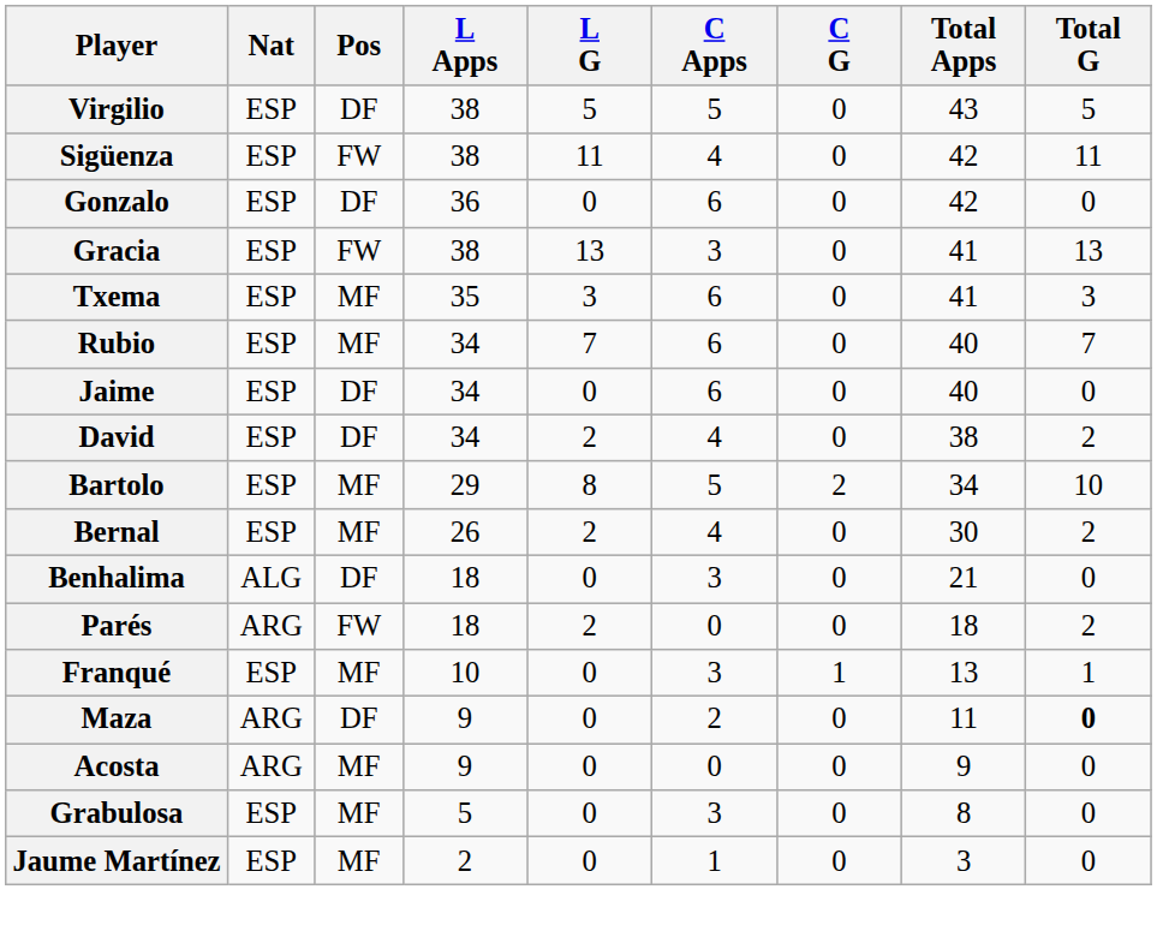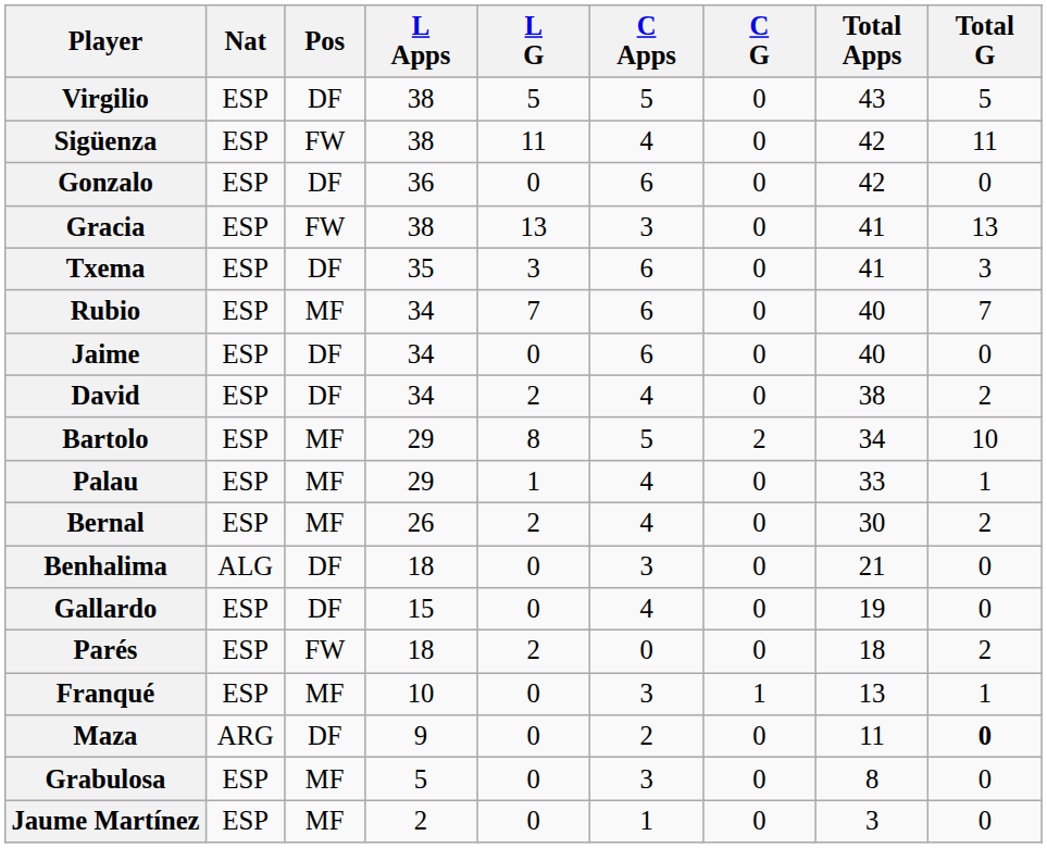 <table class="wikitable sortable" style="text-align:center">
 <tr>
 <th>Player</th>
 <th width="40">Nat</th>
 <th width="40">Pos</th>
 <th width="60"><a href='#'>L</a><br>Apps</th>
 <th width="60"><a href='#'>L</a><br> G</th>
 <th width="60"><a href='#'>C</a><br>Apps</th>
 <th width="60"><a href='#'>C</a><br> G</th>
 <th width="60">Total<br>Apps</th>
 <th width="60">Total<br> G</th>
 </tr>
 <tr>
 <th>Virgilio</th>
 <td>ESP</td>
 <td>DF</td>
 <td>38</td>
 <td>5</td>
 <td>5</td>
 <td>0</td>
 <td>43</td>
 <td>5</td>
 </tr>
 <tr>
 <th>Sigüenza</th>
 <td>ESP</td>
 <td>FW</td>
 <td>38</td>
 <td>11</td>
 <td>4</td>
 <td>0</td>
 <td>42</td>
 <td>11</td>
 </tr>
 <tr>
 <th>Gonzalo</th>
 <td>ESP</td>
 <td>DF</td>
 <td>36</td>
 <td>0</td>
 <td>6</td>
 <td>0</td>
 <td>42</td>
 <td>0</td>
 </tr>
 <tr>
 <th>Gracia</th>
 <td>ESP</td>
 <td>FW</td>
 <td>38</td>
 <td>13</td>
 <td>3</td>
 <td>0</td>
 <td>41</td>
 <td>13</td>
 </tr>
 <tr>
 <th>Txema</th>
 <td>ESP</td>
-<td>MF</td>
+<td>DF</td>
 <td>35</td>
 <td>3</td>
 <td>6</td>
 <td>0</td>
 <td>41</td>
 <td>3</td>
 </tr>
 <tr>
 <th>Rubio</th>
 <td>ESP</td>
 <td>MF</td>
 <td>34</td>
 <td>7</td>
 <td>6</td>
 <td>0</td>
 <td>40</td>
 <td>7</td>
 </tr>
 <tr>
 <th>Jaime</th>
 <td>ESP</td>
 <td>DF</td>
 <td>34</td>
 <td>0</td>
 <td>6</td>
 <td>0</td>
 <td>40</td>
 <td>0</td>
 </tr>
 <tr>
 <th>David</th>
 <td>ESP</td>
 <td>DF</td>
 <td>34</td>
 <td>2</td>
 <td>4</td>
 <td>0</td>
 <td>38</td>
 <td>2</td>
 </tr>
 <tr>
 <th>Bartolo</th>
 <td>ESP</td>
 <td>MF</td>
 <td>29</td>
 <td>8</td>
 <td>5</td>
 <td>2</td>
 <td>34</td>
 <td>10</td>
 </tr>
 <tr>
+<th>Palau</th>
+<td>ESP</td>
+<td>MF</td>
+<td>29</td>
+<td>1</td>
+<td>4</td>
+<td>0</td>
+<td>33</td>
+<td>1</td>
+</tr>
+<tr>
 <th>Bernal</th>
 <td>ESP</td>
 <td>MF</td>
 <td>26</td>
 <td>2</td>
 <td>4</td>
 <td>0</td>
 <td>30</td>
 <td>2</td>
 </tr>
 <tr>
 <th>Benhalima</th>
 <td>ALG</td>
 <td>DF</td>
 <td>18</td>
 <td>0</td>
 <td>3</td>
 <td>0</td>
 <td>21</td>
 <td>0</td>
 </tr>
 <tr>
+<th>Gallardo</th>
+<td>ESP</td>
+<td>DF</td>
+<td>15</td>
+<td>0</td>
+<td>4</td>
+<td>0</td>
+<td>19</td>
+<td>0</td>
+</tr>
+<tr>
 <th>Parés</th>
-<td>ARG</td>
+<td>ESP</td>
 <td>FW</td>
 <td>18</td>
 <td>2</td>
 <td>0</td>
 <td>0</td>
 <td>18</td>
 <td>2</td>
 </tr>
 <tr>
 <th>Franqué</th>
 <td>ESP</td>
 <td>MF</td>
 <td>10</td>
 <td>0</td>
 <td>3</td>
 <td>1</td>
 <td>13</td>
 <td>1</td>
 </tr>
 <tr>
 <th>Maza</th>
 <td>ARG</td>
 <td>DF</td>
 <td>9</td>
 <td>0</td>
 <td>2</td>
 <td>0</td>
 <td>11</td>
 <td><strong>0</strong></td>
 </tr>
 <tr>
-<th>Acosta</th>
-<td>ARG</td>
-<td>MF</td>
-<td>9</td>
-<td>0</td>
-<td>0</td>
-<td>0</td>
-<td>9</td>
-<td>0</td>
-</tr>
-<tr>
 <th>Grabulosa</th>
 <td>ESP</td>
 <td>MF</td>
 <td>5</td>
 <td>0</td>
 <td>3</td>
 <td>0</td>
 <td>8</td>
 <td>0</td>
 </tr>
 <tr>
 <th>Jaume Martínez</th>
 <td>ESP</td>
 <td>MF</td>
 <td>2</td>
 <td>0</td>
 <td>1</td>
 <td>0</td>
 <td>3</td>
 <td>0</td>
 </tr>
 </table>
